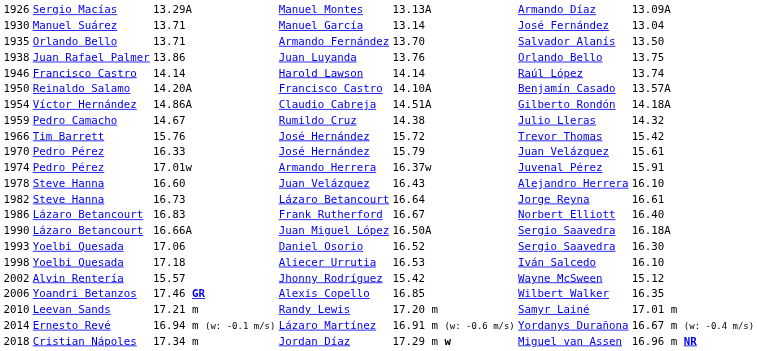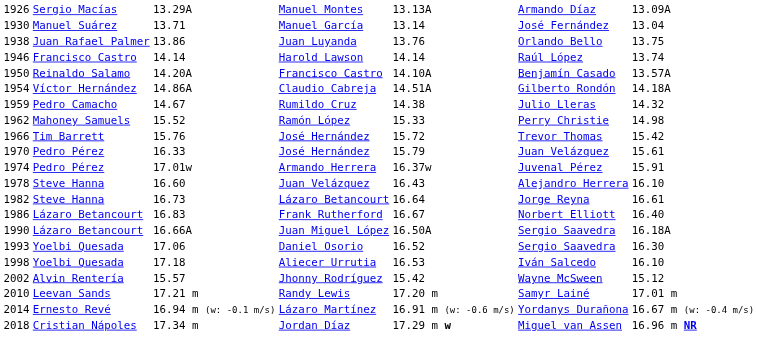 <table>
 <tr>
 <td>1926</td>
 <td><a href='#'>Sergio Macías</a><br> </td>
 <td>13.29A</td>
 <td><a href='#'>Manuel Montes</a><br> </td>
 <td>13.13A</td>
 <td><a href='#'>Armando Díaz</a><br> </td>
 <td>13.09A</td>
 </tr>
 <tr>
 <td>1930</td>
 <td><a href='#'>Manuel Suárez</a><br> </td>
 <td>13.71</td>
 <td><a href='#'>Manuel García</a><br> </td>
 <td>13.14</td>
 <td><a href='#'>José Fernández</a><br> </td>
 <td>13.04</td>
-</tr>
-<tr>
-<td>1935</td>
-<td><a href='#'>Orlando Bello</a><br> </td>
-<td>13.71</td>
-<td><a href='#'>Armando Fernández</a><br> </td>
-<td>13.70</td>
-<td><a href='#'>Salvador Alanís</a><br> </td>
-<td>13.50</td>
 </tr>
 <tr>
 <td>1938</td>
 <td><a href='#'>Juan Rafael Palmer</a><br> </td>
 <td>13.86</td>
 <td><a href='#'>Juan Luyanda</a><br> </td>
 <td>13.76</td>
 <td><a href='#'>Orlando Bello</a><br> </td>
 <td>13.75</td>
 </tr>
 <tr>
 <td>1946</td>
 <td><a href='#'>Francisco Castro</a><br> </td>
 <td>14.14</td>
 <td><a href='#'>Harold Lawson</a><br> </td>
 <td>14.14</td>
 <td><a href='#'>Raúl López</a><br> </td>
 <td>13.74</td>
 </tr>
 <tr>
 <td>1950</td>
 <td><a href='#'>Reinaldo Salamo</a><br> </td>
 <td>14.20A</td>
 <td><a href='#'>Francisco Castro</a><br> </td>
 <td>14.10A</td>
 <td><a href='#'>Benjamín Casado</a><br> </td>
 <td>13.57A</td>
 </tr>
 <tr>
 <td>1954</td>
 <td><a href='#'>Víctor Hernández</a><br> </td>
 <td>14.86A</td>
 <td><a href='#'>Claudio Cabreja</a><br> </td>
 <td>14.51A</td>
 <td><a href='#'>Gilberto Rondón</a><br> </td>
 <td>14.18A</td>
 </tr>
 <tr>
 <td>1959</td>
 <td><a href='#'>Pedro Camacho</a><br> </td>
 <td>14.67</td>
 <td><a href='#'>Rumildo Cruz</a><br> </td>
 <td>14.38</td>
 <td><a href='#'>Julio Lleras</a><br> </td>
 <td>14.32</td>
+</tr>
+<tr>
+<td>1962</td>
+<td><a href='#'>Mahoney Samuels</a><br> </td>
+<td>15.52</td>
+<td><a href='#'>Ramón López</a><br> </td>
+<td>15.33</td>
+<td><a href='#'>Perry Christie</a><br> </td>
+<td>14.98</td>
 </tr>
 <tr>
 <td>1966</td>
 <td><a href='#'>Tim Barrett</a><br> </td>
 <td>15.76</td>
 <td><a href='#'>José Hernández</a><br> </td>
 <td>15.72</td>
 <td><a href='#'>Trevor Thomas</a><br> </td>
 <td>15.42</td>
 </tr>
 <tr>
 <td>1970</td>
 <td><a href='#'>Pedro Pérez</a><br> </td>
 <td>16.33</td>
 <td><a href='#'>José Hernández</a><br> </td>
 <td>15.79</td>
 <td><a href='#'>Juan Velázquez</a><br> </td>
 <td>15.61</td>
 </tr>
 <tr>
 <td>1974</td>
 <td><a href='#'>Pedro Pérez</a><br> </td>
 <td>17.01w</td>
 <td><a href='#'>Armando Herrera</a><br> </td>
 <td>16.37w</td>
 <td><a href='#'>Juvenal Pérez</a><br> </td>
 <td>15.91</td>
 </tr>
 <tr>
 <td>1978</td>
 <td><a href='#'>Steve Hanna</a><br> </td>
 <td>16.60</td>
 <td><a href='#'>Juan Velázquez</a><br> </td>
 <td>16.43</td>
 <td><a href='#'>Alejandro Herrera</a><br> </td>
 <td>16.10</td>
 </tr>
 <tr>
 <td>1982</td>
 <td><a href='#'>Steve Hanna</a><br> </td>
 <td>16.73</td>
 <td><a href='#'>Lázaro Betancourt</a><br> </td>
 <td>16.64</td>
 <td><a href='#'>Jorge Reyna</a><br> </td>
 <td>16.61</td>
 </tr>
 <tr>
 <td>1986</td>
 <td><a href='#'>Lázaro Betancourt</a><br> </td>
 <td>16.83</td>
 <td><a href='#'>Frank Rutherford</a><br> </td>
 <td>16.67</td>
 <td><a href='#'>Norbert Elliott</a><br> </td>
 <td>16.40</td>
 </tr>
 <tr>
 <td>1990</td>
 <td><a href='#'>Lázaro Betancourt</a><br> </td>
 <td>16.66A</td>
 <td><a href='#'>Juan Miguel López</a><br> </td>
 <td>16.50A</td>
 <td><a href='#'>Sergio Saavedra</a><br> </td>
 <td>16.18A</td>
 </tr>
 <tr>
 <td>1993</td>
 <td><a href='#'>Yoelbi Quesada</a><br> </td>
 <td>17.06</td>
 <td><a href='#'>Daniel Osorio</a><br> </td>
 <td>16.52</td>
 <td><a href='#'>Sergio Saavedra</a><br> </td>
 <td>16.30</td>
 </tr>
 <tr>
 <td>1998</td>
 <td><a href='#'>Yoelbi Quesada</a><br> </td>
 <td>17.18</td>
 <td><a href='#'>Aliecer Urrutia</a><br> </td>
 <td>16.53</td>
 <td><a href='#'>Iván Salcedo</a><br> </td>
 <td>16.10</td>
 </tr>
 <tr>
 <td>2002</td>
 <td><a href='#'>Alvin Rentería</a><br> </td>
 <td>15.57</td>
 <td><a href='#'>Jhonny Rodríguez</a><br> </td>
 <td>15.42</td>
 <td><a href='#'>Wayne McSween</a><br> </td>
 <td>15.12</td>
 </tr>
 <tr>
-<td>2006</td>
-<td><a href='#'>Yoandri Betanzos</a><br></td>
-<td>17.46 <strong><a href='#'>GR</a></strong></td>
-<td><a href='#'>Alexis Copello</a><br></td>
-<td>16.85</td>
-<td><a href='#'>Wilbert Walker</a><br></td>
-<td>16.35</td>
-</tr>
-<tr>
 <td>2010</td>
 <td><a href='#'>Leevan Sands</a><br></td>
 <td>17.21 m</td>
 <td><a href='#'>Randy Lewis</a><br></td>
 <td>17.20 m</td>
 <td><a href='#'>Samyr Lainé</a><br></td>
 <td>17.01 m</td>
 </tr>
 <tr>
 <td>2014</td>
 <td><a href='#'>Ernesto Revé</a><br></td>
 <td>16.94 m <small>(w: -0.1 m/s)</small></td>
 <td><a href='#'>Lázaro Martínez</a><br></td>
 <td>16.91 m <small>(w: -0.6 m/s)</small></td>
 <td><a href='#'>Yordanys Durañona</a><br></td>
 <td>16.67 m <small>(w: -0.4 m/s)</small></td>
 </tr>
 <tr>
 <td>2018</td>
 <td><a href='#'>Cristian Nápoles</a><br></td>
 <td>17.34 m </td>
 <td><a href='#'>Jordan Díaz</a><br></td>
 <td>17.29 m <strong>w</strong></td>
 <td><a href='#'>Miguel van Assen</a><br></td>
 <td>16.96 m <strong><a href='#'>NR</a></strong></td>
 </tr>
 </table>
